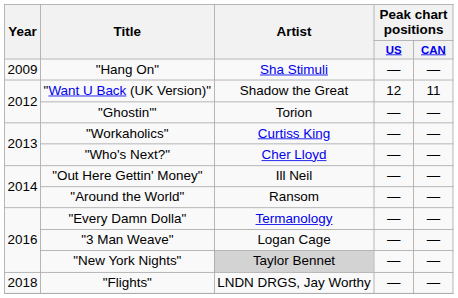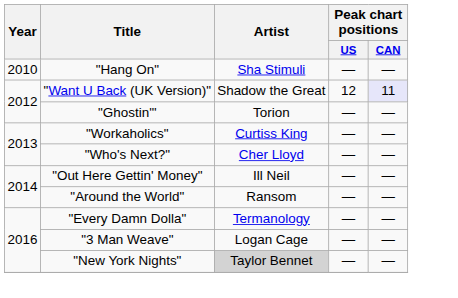 <table class="wikitable plainrowheaders" style="text-align:center;">
 <tr>
 <th scope="col" rowspan="2">Year</th>
 <th scope="col" rowspan="2">Title</th>
 <th scope="col" rowspan="2">Artist</th>
 <th scope="col" colspan="2">Peak chart positions</th>
 </tr>
 <tr>
 <th scope="col" style="width:3em;font-size:85%;"><a href='#'>US</a></th>
 <th scope="col" style="width:3em;font-size:85%;"><a href='#'>CAN</a></th>
 </tr>
 <tr>
-<td>2009</td>
+<td>2010</td>
 <td>"Hang On"</td>
 <td><a href='#'>Sha Stimuli</a></td>
 <td>—</td>
 <td>—</td>
 </tr>
 <tr>
 <td rowspan="2">2012</td>
 <td>"<a href='#'>Want U Back</a> (UK Version)"</td>
 <td>Shadow the Great</td>
 <td>12</td>
-<td>11</td>
+<td style="background: lavender;">11</td>
 </tr>
 <tr>
 <td>"Ghostin'"</td>
 <td>Torion</td>
 <td>—</td>
 <td>—</td>
 </tr>
 <tr>
 <td rowspan="2">2013</td>
 <td>"Workaholics"</td>
 <td><a href='#'>Curtiss King</a></td>
 <td>—</td>
 <td>—</td>
 </tr>
 <tr>
 <td>"Who's Next?"</td>
 <td><a href='#'>Cher Lloyd</a></td>
 <td>—</td>
 <td>—</td>
 </tr>
 <tr>
 <td rowspan="2">2014</td>
 <td>"Out Here Gettin' Money"</td>
 <td>Ill Neil</td>
 <td>—</td>
 <td>—</td>
 </tr>
 <tr>
 <td>"Around the World"</td>
 <td>Ransom</td>
 <td>—</td>
 <td>—</td>
 </tr>
 <tr>
 <td rowspan="3">2016</td>
 <td>"Every Damn Dolla"</td>
 <td><a href='#'>Termanology</a></td>
 <td>—</td>
 <td>—</td>
 </tr>
 <tr>
 <td>"3 Man Weave"</td>
 <td>Logan Cage</td>
 <td>—</td>
 <td>—</td>
 </tr>
 <tr>
 <td>"New York Nights"</td>
 <td style="background: lightgrey;">Taylor Bennet</td>
 <td>—</td>
 <td>—</td>
 </tr>
 <tr>
-<td>2018</td>
-<td>"Flights"</td>
-<td>LNDN DRGS, Jay Worthy</td>
-<td>—</td>
-<td>—</td>
-</tr>
-<tr>
 </tr>
 </table>
